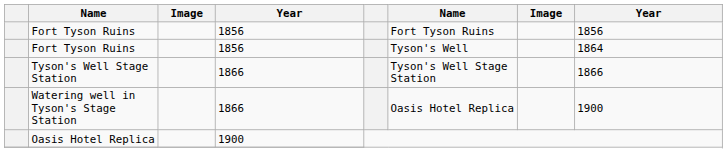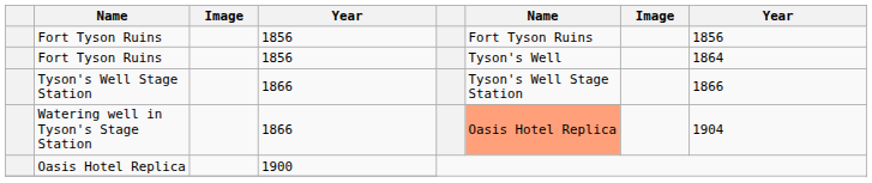 <table class="wikitable sortable" style="width:98%">
 <tr>
 <th></th>
 <th width = 18% >Name</th>
 <th width = 8% class="unsortable" >Image</th>
 <th>Year</th>
 <th></th>
 <th width = 18% >Name</th>
 <th width = 8% class="unsortable" >Image</th>
 <th>Year</th>
 </tr>
 <tr ->
 <th></th>
 <td>Fort Tyson Ruins</td>
 <td></td>
 <td>1856</td>
 <th></th>
 <td>Fort Tyson Ruins</td>
 <td></td>
 <td>1856</td>
 </tr>
 <tr ->
 <th></th>
 <td>Fort Tyson Ruins</td>
 <td></td>
 <td>1856</td>
 <th></th>
 <td>Tyson's Well</td>
 <td></td>
 <td>1864</td>
 </tr>
 <tr ->
 <th></th>
 <td>Tyson's Well Stage Station</td>
 <td></td>
 <td>1866</td>
 <th></th>
 <td>Tyson's Well Stage Station</td>
 <td></td>
 <td>1866</td>
 </tr>
 <tr ->
 <th></th>
 <td>Watering well in Tyson's Stage Station</td>
 <td></td>
 <td>1866</td>
 <th></th>
-<td>Oasis Hotel Replica</td>
+<td style="background: lightsalmon;">Oasis Hotel Replica</td>
 <td></td>
-<td>1900</td>
+<td>1904</td>
 </tr>
 <tr ->
 <th></th>
 <td>Oasis Hotel Replica</td>
 <td></td>
 <td>1900</td>
 </tr>
 <tr ->
 </tr>
 </table>
